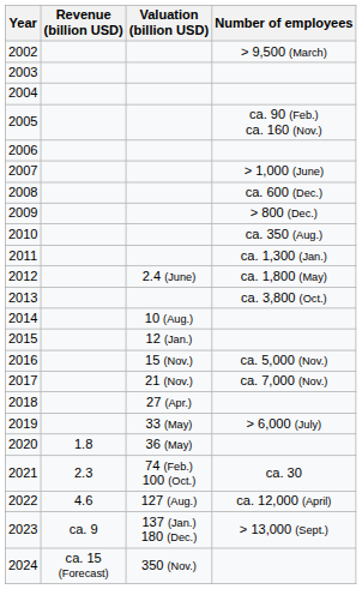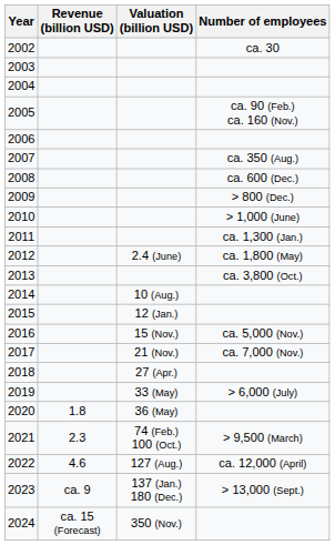 <table class="wikitable sortable sticky-header" style="background:#f8f9faff;text-align:center;">
 <tr>
 <th>Year</th>
 <th>Revenue<br>(billion USD)</th>
 <th>Valuation<br>(billion USD)</th>
 <th>Number of employees</th>
 </tr>
 <tr>
 <td>2002</td>
 <td></td>
 <td></td>
-<td>> 9,500 <small>(March)</small></td>
+<td>ca. 30</td>
 </tr>
 <tr>
 <td>2003</td>
 <td></td>
 <td></td>
 <td></td>
 </tr>
 <tr>
 <td>2004</td>
 <td></td>
 <td></td>
 <td></td>
 </tr>
 <tr>
 <td>2005</td>
 <td></td>
 <td></td>
 <td>ca. 90 <small>(Feb.)</small><br>ca. 160 <small>(Nov.)</small></td>
 </tr>
 <tr>
 <td>2006</td>
 <td></td>
 <td></td>
 <td></td>
 </tr>
 <tr>
 <td>2007</td>
 <td></td>
 <td></td>
-<td>> 1,000 <small>(June)</small></td>
+<td>ca. 350 <small>(Aug.)</small></td>
 </tr>
 <tr>
 <td>2008</td>
 <td></td>
 <td></td>
 <td>ca. 600 <small>(Dec.)</small></td>
 </tr>
 <tr>
 <td>2009</td>
 <td></td>
 <td></td>
 <td>> 800 <small>(Dec.)</small></td>
 </tr>
 <tr>
 <td>2010</td>
 <td></td>
 <td></td>
-<td>ca. 350 <small>(Aug.)</small></td>
+<td>> 1,000 <small>(June)</small></td>
 </tr>
 <tr>
 <td>2011</td>
 <td></td>
 <td></td>
 <td>ca. 1,300 <small>(Jan.)</small></td>
 </tr>
 <tr>
 <td>2012</td>
 <td></td>
 <td>2.4 <small>(June)</small></td>
 <td>ca. 1,800 <small>(May)</small></td>
 </tr>
 <tr>
 <td>2013</td>
 <td></td>
 <td></td>
 <td>ca. 3,800 <small>(Oct.)</small></td>
 </tr>
 <tr>
 <td>2014</td>
 <td></td>
 <td>10 <small>(Aug.)</small></td>
 <td></td>
 </tr>
 <tr>
 <td>2015</td>
 <td></td>
 <td>12 <small>(Jan.)</small></td>
 <td></td>
 </tr>
 <tr>
 <td>2016</td>
 <td></td>
 <td>15 <small>(Nov.)</small></td>
 <td>ca. 5,000 <small>(Nov.)</small></td>
 </tr>
 <tr>
 <td>2017</td>
 <td></td>
 <td>21 <small>(Nov.)</small></td>
 <td>ca. 7,000 <small>(Nov.)</small></td>
 </tr>
 <tr>
 <td>2018</td>
 <td></td>
 <td>27 <small>(Apr.)</small></td>
 <td></td>
 </tr>
 <tr>
 <td>2019</td>
 <td></td>
 <td>33 <small>(May)</small></td>
 <td>> 6,000 <small>(July)</small></td>
 </tr>
 <tr>
 <td>2020</td>
 <td>1.8</td>
 <td>36 <small>(May)</small></td>
 <td></td>
 </tr>
 <tr>
 <td>2021</td>
 <td>2.3</td>
 <td>74 <small>(Feb.)</small><br>100 <small>(Oct.)</small></td>
-<td>ca. 30</td>
+<td>> 9,500 <small>(March)</small></td>
 </tr>
 <tr>
 <td>2022</td>
 <td>4.6</td>
 <td>127 <small>(Aug.)</small></td>
 <td>ca. 12,000 <small>(April)</small></td>
 </tr>
 <tr>
 <td>2023</td>
 <td>ca. 9</td>
 <td>137 <small>(Jan.)</small><br>180 <small>(Dec.)</small></td>
 <td>> 13,000 <small>(Sept.)</small></td>
 </tr>
 <tr>
 <td>2024</td>
 <td>ca. 15<br><small>(Forecast)</small></td>
 <td>350 <small>(Nov.)</small></td>
 <td></td>
 </tr>
 </table>
